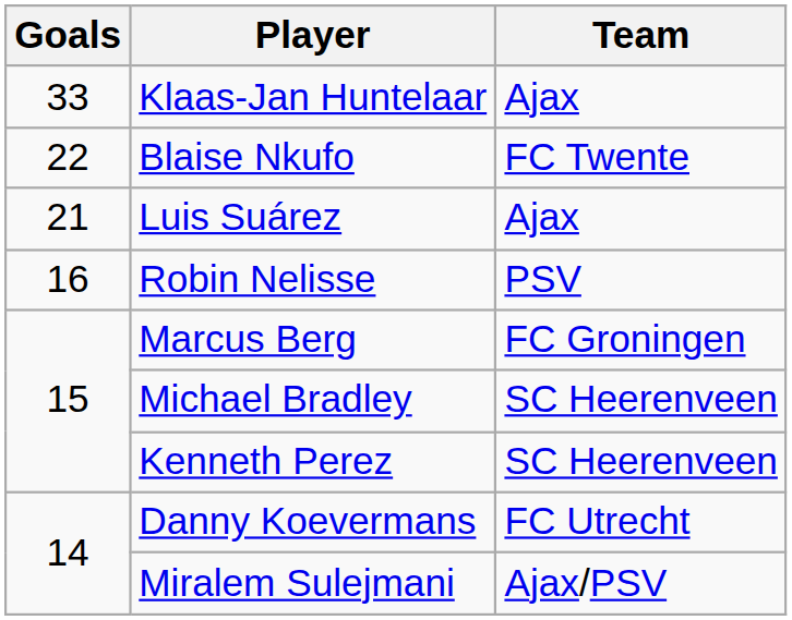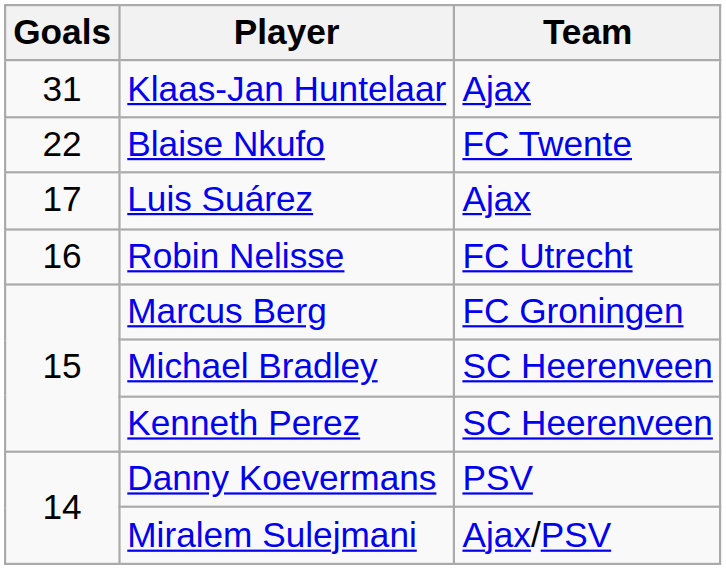 <table class="wikitable">
 <tr>
 <th>Goals</th>
 <th>Player</th>
 <th>Team</th>
 </tr>
 <tr>
-<td align=center>33</td>
+<td align=center>31</td>
 <td> <a href='#'>Klaas-Jan Huntelaar</a></td>
 <td><a href='#'>Ajax</a></td>
 </tr>
 <tr>
 <td align=center>22</td>
 <td> <a href='#'>Blaise Nkufo</a></td>
 <td><a href='#'>FC Twente</a></td>
 </tr>
 <tr>
-<td align=center>21</td>
+<td align=center>17</td>
 <td> <a href='#'>Luis Suárez</a></td>
 <td><a href='#'>Ajax</a></td>
 </tr>
 <tr>
 <td align=center>16</td>
 <td> <a href='#'>Robin Nelisse</a></td>
-<td><a href='#'>PSV</a></td>
+<td><a href='#'>FC Utrecht</a></td>
 </tr>
 <tr>
 <td rowspan="3" align=center>15</td>
 <td> <a href='#'>Marcus Berg</a></td>
 <td><a href='#'>FC Groningen</a></td>
 </tr>
 <tr>
 <td> <a href='#'>Michael Bradley</a></td>
 <td><a href='#'>SC Heerenveen</a></td>
 </tr>
 <tr>
 <td> <a href='#'>Kenneth Perez</a></td>
 <td><a href='#'>SC Heerenveen</a></td>
 </tr>
 <tr>
 <td rowspan="2" align=center>14</td>
 <td> <a href='#'>Danny Koevermans</a></td>
-<td><a href='#'>FC Utrecht</a></td>
+<td><a href='#'>PSV</a></td>
 </tr>
 <tr>
 <td> <a href='#'>Miralem Sulejmani</a></td>
 <td><a href='#'>Ajax</a>/<a href='#'>PSV</a></td>
 </tr>
 </table>
